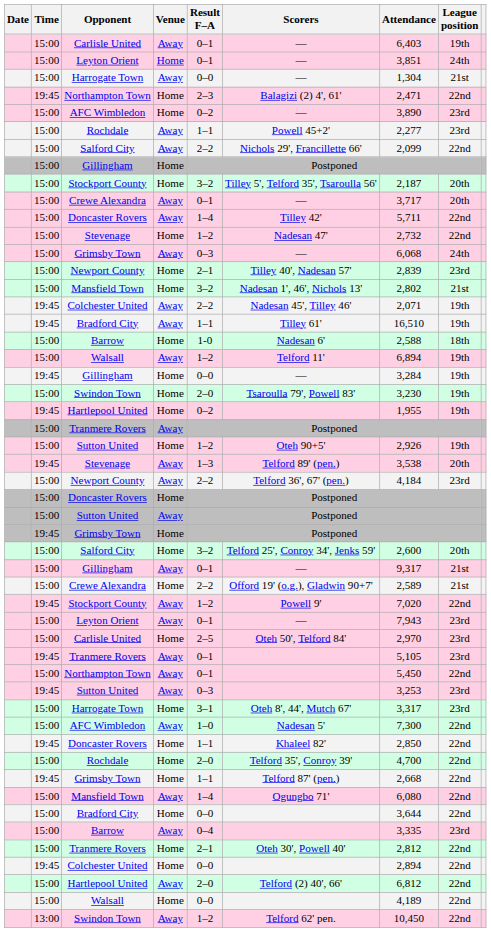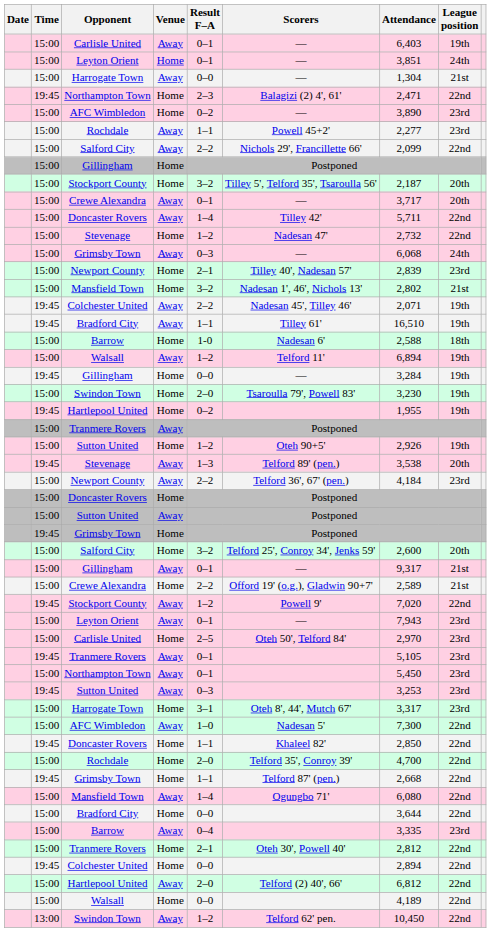 <table class="wikitable sortable" style="text-align:center">
 <tr>
 <th>Date</th>
 <th>Time</th>
 <th>Opponent</th>
 <th>Venue</th>
 <th>Result<br>F–A</th>
 <th class="unsortable">Scorers</th>
 <th>Attendance</th>
 <th>League<br>position</th>
 <th class="unsortable"></th>
 </tr>
 <tr bgcolor="#ffd0e3">
 <td></td>
 <td>15:00</td>
 <td><a href='#'>Carlisle United</a></td>
 <td><a href='#'>Away</a></td>
 <td>0–1</td>
 <td>—</td>
 <td>6,403</td>
 <td>19th</td>
 <td></td>
 </tr>
 <tr bgcolor="#ffd0e3">
 <td></td>
 <td>15:00</td>
 <td><a href='#'>Leyton Orient</a></td>
 <td><a href='#'>Home</a></td>
 <td>0–1</td>
 <td>—</td>
 <td>3,851</td>
 <td>24th</td>
 <td></td>
 </tr>
 <tr bgcolor="#f3f3f3">
 <td></td>
 <td>15:00</td>
 <td><a href='#'>Harrogate Town</a></td>
 <td><a href='#'>Away</a></td>
 <td>0–0</td>
 <td>—</td>
 <td>1,304</td>
 <td>21st</td>
 <td></td>
 </tr>
 <tr bgcolor="#ffd0e3">
 <td></td>
 <td>19:45</td>
 <td><a href='#'>Northampton Town</a></td>
 <td>Home</td>
 <td>2–3</td>
 <td><a href='#'>Balagizi</a> (2) 4', 61'</td>
 <td>2,471</td>
 <td>22nd</td>
 <td></td>
 </tr>
 <tr bgcolor="#ffd0e3">
 <td></td>
 <td>15:00</td>
 <td><a href='#'>AFC Wimbledon</a></td>
 <td>Home</td>
 <td>0–2</td>
 <td>—</td>
 <td>3,890</td>
 <td>23rd</td>
 <td></td>
 </tr>
 <tr bgcolor="#f3f3f3">
 <td></td>
 <td>15:00</td>
 <td><a href='#'>Rochdale</a></td>
 <td><a href='#'>Away</a></td>
 <td>1–1</td>
 <td><a href='#'>Powell</a> 45+2'</td>
 <td>2,277</td>
 <td>23rd</td>
 <td></td>
 </tr>
 <tr bgcolor="#f3f3f3">
 <td></td>
 <td>15:00</td>
 <td><a href='#'>Salford City</a></td>
 <td><a href='#'>Away</a></td>
 <td>2–2</td>
 <td><a href='#'>Nichols</a> 29', <a href='#'>Francillette</a> 66'</td>
 <td>2,099</td>
 <td>22nd</td>
 <td></td>
 </tr>
 <tr bgcolor="#BEBEBE">
 <td></td>
 <td>15:00</td>
 <td><a href='#'>Gillingham</a></td>
 <td>Home</td>
 <td colspan="4">Postponed</td>
 <td></td>
 </tr>
 <tr bgcolor="#d0ffe3">
 <td></td>
 <td>15:00</td>
 <td><a href='#'>Stockport County</a></td>
 <td>Home</td>
 <td>3–2</td>
 <td><a href='#'>Tilley</a> 5', <a href='#'>Telford</a> 35', <a href='#'>Tsaroulla</a> 56'</td>
 <td>2,187</td>
 <td>20th</td>
 <td></td>
 </tr>
 <tr bgcolor="#ffd0e3">
 <td></td>
 <td>15:00</td>
 <td><a href='#'>Crewe Alexandra</a></td>
 <td><a href='#'>Away</a></td>
 <td>0–1</td>
 <td>—</td>
 <td>3,717</td>
 <td>20th</td>
 <td></td>
 </tr>
 <tr bgcolor="#ffd0e3">
 <td></td>
 <td>15:00</td>
 <td><a href='#'>Doncaster Rovers</a></td>
 <td><a href='#'>Away</a></td>
 <td>1–4</td>
 <td><a href='#'>Tilley</a> 42'</td>
 <td>5,711</td>
 <td>22nd</td>
 <td></td>
 </tr>
 <tr bgcolor="#ffd0e3">
 <td></td>
 <td>15:00</td>
 <td><a href='#'>Stevenage</a></td>
 <td>Home</td>
 <td>1–2</td>
 <td><a href='#'>Nadesan</a> 47'</td>
 <td>2,732</td>
 <td>22nd</td>
 <td></td>
 </tr>
 <tr bgcolor="#ffd0e3">
 <td></td>
 <td>15:00</td>
 <td><a href='#'>Grimsby Town</a></td>
 <td><a href='#'>Away</a></td>
 <td>0–3</td>
 <td>—</td>
 <td>6,068</td>
 <td>24th</td>
 <td></td>
 </tr>
 <tr bgcolor="#d0ffe3">
 <td></td>
 <td>15:00</td>
 <td><a href='#'>Newport County</a></td>
 <td>Home</td>
 <td>2–1</td>
 <td><a href='#'>Tilley</a> 40', <a href='#'>Nadesan</a> 57'</td>
 <td>2,839</td>
 <td>23rd</td>
 <td></td>
 </tr>
 <tr bgcolor="#d0ffe3">
 <td></td>
 <td>15:00</td>
 <td><a href='#'>Mansfield Town</a></td>
 <td>Home</td>
 <td>3–2</td>
 <td><a href='#'>Nadesan</a> 1', 46', <a href='#'>Nichols</a> 13'</td>
 <td>2,802</td>
 <td>21st</td>
 <td></td>
 </tr>
 <tr bgcolor="#f3f3f3">
 <td></td>
 <td>19:45</td>
 <td><a href='#'>Colchester United</a></td>
 <td><a href='#'>Away</a></td>
 <td>2–2</td>
 <td><a href='#'>Nadesan</a> 45', <a href='#'>Tilley</a> 46'</td>
 <td>2,071</td>
 <td>19th</td>
 <td></td>
 </tr>
 <tr bgcolor="#f3f3f3">
 <td></td>
 <td>19:45</td>
 <td><a href='#'>Bradford City</a></td>
 <td><a href='#'>Away</a></td>
 <td>1–1</td>
 <td><a href='#'>Tilley</a> 61'</td>
 <td>16,510</td>
 <td>19th</td>
 <td></td>
 </tr>
 <tr bgcolor="#d0ffe3">
 <td></td>
 <td>15:00</td>
 <td><a href='#'>Barrow</a></td>
 <td>Home</td>
 <td>1-0</td>
 <td><a href='#'>Nadesan</a> 6'</td>
 <td>2,588</td>
 <td>18th</td>
 <td></td>
 </tr>
 <tr bgcolor="#ffd0e3">
 <td></td>
 <td>15:00</td>
 <td><a href='#'>Walsall</a></td>
 <td><a href='#'>Away</a></td>
 <td>1–2</td>
 <td><a href='#'>Telford</a> 11'</td>
 <td>6,894</td>
 <td>19th</td>
 <td></td>
 </tr>
 <tr bgcolor="#f3f3f3">
 <td></td>
 <td>19:45</td>
 <td><a href='#'>Gillingham</a></td>
 <td>Home</td>
 <td>0–0</td>
 <td>—</td>
 <td>3,284</td>
 <td>19th</td>
 <td></td>
 </tr>
 <tr bgcolor="#d0ffe3">
 <td></td>
 <td>15:00</td>
 <td><a href='#'>Swindon Town</a></td>
 <td>Home</td>
 <td>2–0</td>
 <td><a href='#'>Tsaroulla</a> 79', <a href='#'>Powell</a> 83'</td>
 <td>3,230</td>
 <td>19th</td>
 <td></td>
 </tr>
 <tr bgcolor="#ffd0e3">
 <td></td>
 <td>19:45</td>
 <td><a href='#'>Hartlepool United</a></td>
 <td>Home</td>
 <td>0–2</td>
 <td></td>
 <td>1,955</td>
 <td>19th</td>
 <td></td>
 </tr>
 <tr bgcolor="#BEBEBE">
 <td></td>
 <td>15:00</td>
 <td><a href='#'>Tranmere Rovers</a></td>
 <td><a href='#'>Away</a></td>
 <td colspan="4">Postponed</td>
 <td></td>
 </tr>
 <tr bgcolor="#ffd0e3">
 <td></td>
 <td>15:00</td>
 <td><a href='#'>Sutton United</a></td>
 <td>Home</td>
 <td>1–2</td>
 <td><a href='#'>Oteh</a> 90+5'</td>
 <td>2,926</td>
 <td>19th</td>
 <td></td>
 </tr>
 <tr bgcolor="#ffd0e3">
 <td></td>
 <td>19:45</td>
 <td><a href='#'>Stevenage</a></td>
 <td><a href='#'>Away</a></td>
 <td>1–3</td>
 <td><a href='#'>Telford</a> 89' (<a href='#'>pen.</a>)</td>
 <td>3,538</td>
 <td>20th</td>
 <td></td>
 </tr>
 <tr bgcolor="#f3f3f3">
 <td></td>
 <td>15:00</td>
 <td><a href='#'>Newport County</a></td>
 <td><a href='#'>Away</a></td>
 <td>2–2</td>
 <td><a href='#'>Telford</a> 36', 67' (<a href='#'>pen.</a>)</td>
 <td>4,184</td>
 <td>23rd</td>
 <td></td>
 </tr>
 <tr bgcolor="#BEBEBE">
 <td></td>
 <td>15:00</td>
 <td><a href='#'>Doncaster Rovers</a></td>
 <td>Home</td>
 <td colspan="4">Postponed</td>
 <td></td>
 </tr>
 <tr bgcolor="#BEBEBE">
 <td></td>
 <td>15:00</td>
 <td><a href='#'>Sutton United</a></td>
 <td><a href='#'>Away</a></td>
 <td colspan="4">Postponed</td>
 <td></td>
 </tr>
 <tr bgcolor="#BEBEBE">
 <td></td>
 <td>19:45</td>
 <td><a href='#'>Grimsby Town</a></td>
 <td>Home</td>
 <td colspan="4">Postponed</td>
 <td></td>
 </tr>
 <tr bgcolor="#d0ffe3">
 <td></td>
 <td>15:00</td>
 <td><a href='#'>Salford City</a></td>
 <td>Home</td>
 <td>3–2</td>
 <td><a href='#'>Telford</a> 25', <a href='#'>Conroy</a> 34', <a href='#'>Jenks</a> 59'</td>
 <td>2,600</td>
 <td>20th</td>
 <td></td>
 </tr>
 <tr bgcolor="#ffd0e3">
 <td></td>
 <td>15:00</td>
 <td><a href='#'>Gillingham</a></td>
 <td><a href='#'>Away</a></td>
 <td>0–1</td>
 <td>—</td>
 <td>9,317</td>
 <td>21st</td>
 <td></td>
 </tr>
 <tr bgcolor="#f3f3f3">
 <td></td>
 <td>15:00</td>
 <td><a href='#'>Crewe Alexandra</a></td>
 <td>Home</td>
 <td>2–2</td>
 <td><a href='#'>Offord</a> 19' (<a href='#'>o.g.</a>), <a href='#'>Gladwin</a> 90+7'</td>
 <td>2,589</td>
 <td>21st</td>
 <td></td>
 </tr>
 <tr bgcolor="#ffd0e3">
 <td></td>
 <td>19:45</td>
 <td><a href='#'>Stockport County</a></td>
 <td><a href='#'>Away</a></td>
 <td>1–2</td>
 <td><a href='#'>Powell</a> 9'</td>
 <td>7,020</td>
 <td>22nd</td>
 <td></td>
 </tr>
 <tr bgcolor="#ffd0e3">
 <td></td>
 <td>15:00</td>
 <td><a href='#'>Leyton Orient</a></td>
 <td><a href='#'>Away</a></td>
 <td>0–1</td>
 <td>—</td>
 <td>7,943</td>
 <td>23rd</td>
 <td></td>
 </tr>
 <tr bgcolor="#ffd0e3">
 <td></td>
 <td>15:00</td>
 <td><a href='#'>Carlisle United</a></td>
 <td>Home</td>
 <td>2–5</td>
 <td><a href='#'>Oteh</a> 50', <a href='#'>Telford</a> 84'</td>
 <td>2,970</td>
 <td>23rd</td>
 <td></td>
 </tr>
 <tr bgcolor="#ffd0e3">
 <td></td>
 <td>19:45</td>
 <td><a href='#'>Tranmere Rovers</a></td>
 <td><a href='#'>Away</a></td>
 <td>0–1</td>
 <td></td>
 <td>5,105</td>
 <td>23rd</td>
 <td></td>
 </tr>
 <tr bgcolor="#ffd0e3">
 <td></td>
 <td>15:00</td>
 <td><a href='#'>Northampton Town</a></td>
 <td><a href='#'>Away</a></td>
 <td>0–1</td>
 <td></td>
 <td>5,450</td>
-<td>22nd</td>
+<td>23rd</td>
 <td></td>
 </tr>
 <tr bgcolor="#ffd0e3">
 <td></td>
 <td>19:45</td>
 <td><a href='#'>Sutton United</a></td>
 <td><a href='#'>Away</a></td>
 <td>0–3</td>
 <td></td>
 <td>3,253</td>
 <td>23rd</td>
 <td></td>
 </tr>
 <tr bgcolor="#d0ffe3">
 <td></td>
 <td>15:00</td>
 <td><a href='#'>Harrogate Town</a></td>
 <td>Home</td>
 <td>3–1</td>
 <td><a href='#'>Oteh</a> 8', 44', <a href='#'>Mutch</a> 67'</td>
 <td>3,317</td>
 <td>23rd</td>
 <td></td>
 </tr>
 <tr bgcolor="d0ffe3">
 <td></td>
 <td>15:00</td>
 <td><a href='#'>AFC Wimbledon</a></td>
 <td><a href='#'>Away</a></td>
 <td>1–0</td>
 <td><a href='#'>Nadesan</a> 5'</td>
 <td>7,300</td>
 <td>22nd</td>
 <td></td>
 </tr>
 <tr bgcolor="#f3f3f3">
 <td></td>
 <td>19:45</td>
 <td><a href='#'>Doncaster Rovers</a></td>
 <td>Home</td>
 <td>1–1</td>
 <td><a href='#'>Khaleel</a> 82'</td>
 <td>2,850</td>
 <td>22nd</td>
 <td></td>
 </tr>
 <tr bgcolor="d0ffe3">
 <td></td>
 <td>15:00</td>
 <td><a href='#'>Rochdale</a></td>
 <td>Home</td>
 <td>2–0</td>
 <td><a href='#'>Telford</a> 35', <a href='#'>Conroy</a> 39'</td>
 <td>4,700</td>
 <td>22nd</td>
 <td></td>
 </tr>
 <tr bgcolor="f3f3f3">
 <td></td>
 <td>19:45</td>
 <td><a href='#'>Grimsby Town</a></td>
 <td>Home</td>
 <td>1–1</td>
 <td><a href='#'>Telford</a> 87' (<a href='#'>pen.</a>)</td>
 <td>2,668</td>
 <td>22nd</td>
 <td></td>
 </tr>
 <tr bgcolor="ffd0e3">
 <td></td>
 <td>15:00</td>
 <td><a href='#'>Mansfield Town</a></td>
 <td><a href='#'>Away</a></td>
 <td>1–4</td>
 <td><a href='#'>Ogungbo</a> 71'</td>
 <td>6,080</td>
 <td>22nd</td>
 <td></td>
 </tr>
 <tr bgcolor="f3f3f3">
 <td></td>
 <td>15:00</td>
 <td><a href='#'>Bradford City</a></td>
 <td>Home</td>
 <td>0–0</td>
 <td></td>
 <td>3,644</td>
 <td>22nd</td>
 <td></td>
 </tr>
 <tr bgcolor="#ffd0e3">
 <td></td>
 <td>15:00</td>
 <td><a href='#'>Barrow</a></td>
 <td><a href='#'>Away</a></td>
 <td>0–4</td>
 <td></td>
 <td>3,335</td>
 <td>23rd</td>
 <td></td>
 </tr>
 <tr bgcolor="#d0ffe3">
 <td></td>
 <td>15:00</td>
 <td><a href='#'>Tranmere Rovers</a></td>
 <td>Home</td>
 <td>2–1</td>
 <td><a href='#'>Oteh</a> 30', <a href='#'>Powell</a> 40'</td>
 <td>2,812</td>
 <td>22nd</td>
 <td></td>
 </tr>
 <tr bgcolor="#f3f3f3">
 <td></td>
 <td>19:45</td>
 <td><a href='#'>Colchester United</a></td>
 <td>Home</td>
 <td>0–0</td>
 <td></td>
 <td>2,894</td>
 <td>22nd</td>
 <td></td>
 </tr>
 <tr bgcolor="#d0ffe3">
 <td></td>
 <td>15:00</td>
 <td><a href='#'>Hartlepool United</a></td>
 <td><a href='#'>Away</a></td>
 <td>2–0</td>
 <td><a href='#'>Telford</a> (2) 40', 66'</td>
 <td>6,812</td>
 <td>22nd</td>
 <td></td>
 </tr>
 <tr bgcolor="#f3f3f3">
 <td></td>
 <td>15:00</td>
 <td><a href='#'>Walsall</a></td>
 <td>Home</td>
 <td>0–0</td>
 <td></td>
 <td>4,189</td>
 <td>22nd</td>
 <td></td>
 </tr>
 <tr bgcolor="#ffd0e3">
 <td></td>
 <td>13:00</td>
 <td><a href='#'>Swindon Town</a></td>
 <td><a href='#'>Away</a></td>
 <td>1–2</td>
 <td><a href='#'>Telford</a> 62' pen.</td>
 <td>10,450</td>
 <td>22nd</td>
 <td></td>
 </tr>
 </table>
